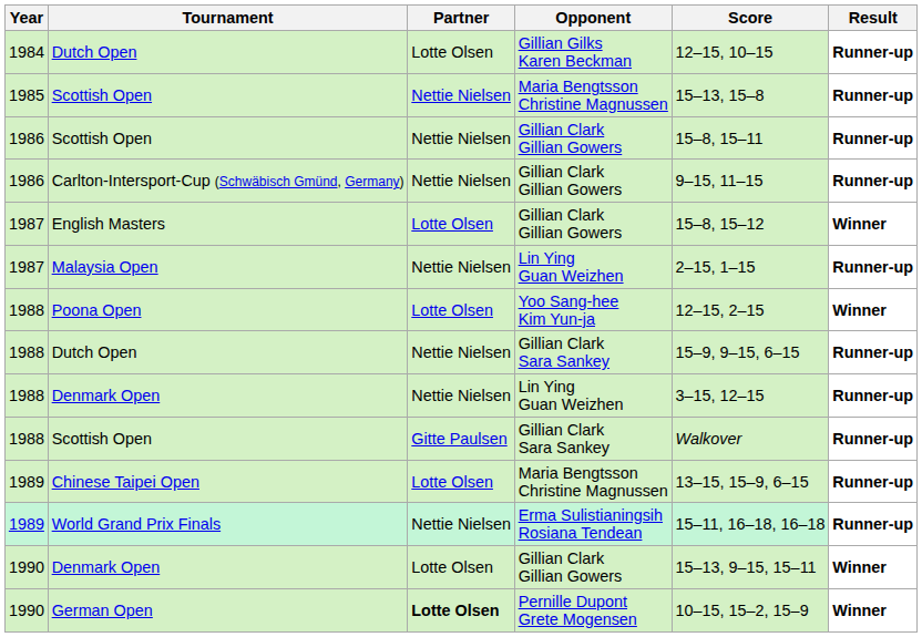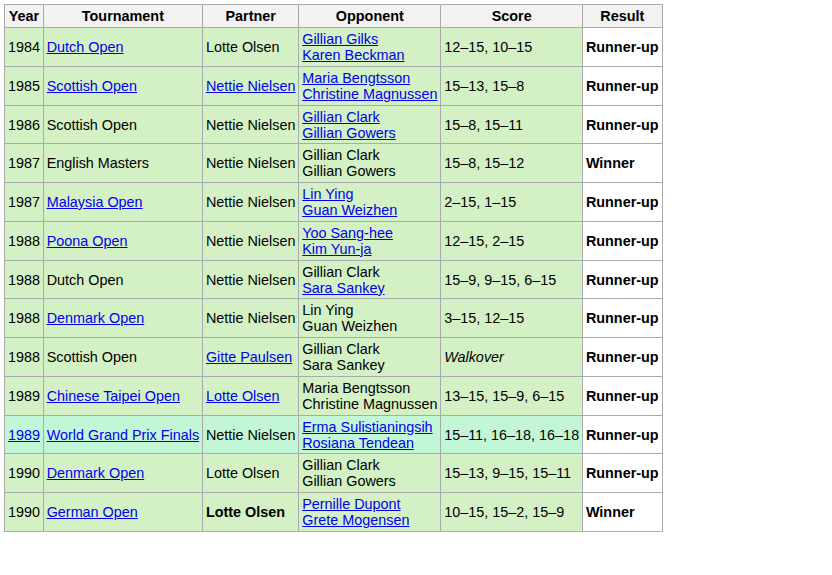 <table class="sortable wikitable" style="font-size: 90%;">
 <tr>
 <th>Year</th>
 <th>Tournament</th>
 <th>Partner</th>
 <th>Opponent</th>
 <th>Score</th>
 <th>Result</th>
 </tr>
 <tr>
 </tr>
 <tr style="background:#D4F1C5">
 <td align="center">1984</td>
 <td align="left"><a href='#'>Dutch Open</a></td>
 <td align="left"> Lotte Olsen</td>
 <td align="left"> <a href='#'>Gillian Gilks</a> <br>  <a href='#'>Karen Beckman</a></td>
 <td align="left">12–15, 10–15</td>
 <td style="text-align:left; background:white"> <strong>Runner-up</strong></td>
 </tr>
 <tr>
 </tr>
 <tr style="background:#D4F1C5">
 <td align="center">1985</td>
 <td align="left"><a href='#'>Scottish Open</a></td>
 <td align="left"> <a href='#'>Nettie Nielsen</a></td>
 <td align="left"> <a href='#'>Maria Bengtsson</a> <br>  <a href='#'>Christine Magnussen</a></td>
 <td align="left">15–13, 15–8</td>
 <td style="text-align:left; background:white"> <strong>Runner-up</strong></td>
 </tr>
 <tr>
 </tr>
 <tr style="background:#D4F1C5">
 <td align="center">1986</td>
 <td align="left">Scottish Open</td>
 <td align="left"> Nettie Nielsen</td>
 <td align="left"> <a href='#'>Gillian Clark</a> <br>  <a href='#'>Gillian Gowers</a></td>
 <td align="left">15–8, 15–11</td>
 <td style="text-align:left; background: white"> <strong>Runner-up</strong></td>
 </tr>
 <tr>
 </tr>
-<tr style="background:#D4F1C5">
-<td align="center">1986</td>
-<td align="left">Carlton-Intersport-Cup <small>(<a href='#'>Schwäbisch Gmünd</a>, <a href='#'>Germany</a>)</small></td>
-<td align="left"> Nettie Nielsen</td>
-<td align="left"> Gillian Clark <br>  Gillian Gowers</td>
-<td align="left">9–15, 11–15</td>
-<td style="text-align:left; background:white"> <strong>Runner-up</strong></td>
-</tr>
 <tr>
 </tr>
 <tr style="background:#D4F1C5">
 <td align="center">1987</td>
 <td align="left">English Masters</td>
-<td align="left"> <a href='#'>Lotte Olsen</a></td>
+<td align="left"> Nettie Nielsen</td>
 <td align="left"> Gillian Clark <br>  Gillian Gowers</td>
 <td align="left">15–8, 15–12</td>
 <td style="text-align:left; background:white"> <strong>Winner</strong></td>
 </tr>
 <tr>
 </tr>
 <tr style="background:#D4F1C5">
 <td align="center">1987</td>
 <td align="left"><a href='#'>Malaysia Open</a></td>
 <td align="left"> Nettie Nielsen</td>
 <td align="left"> <a href='#'>Lin Ying</a> <br>  <a href='#'>Guan Weizhen</a></td>
 <td align="left">2–15, 1–15</td>
 <td style="text-align:left; background:white"> <strong>Runner-up</strong></td>
 </tr>
 <tr>
 </tr>
 <tr style="background:#D4F1C5">
 <td align="center">1988</td>
 <td align="left"><a href='#'>Poona Open</a></td>
-<td align="left"> <a href='#'>Lotte Olsen</a></td>
+<td align="left"> Nettie Nielsen</td>
 <td align="left"> <a href='#'>Yoo Sang-hee</a> <br>  <a href='#'>Kim Yun-ja</a></td>
 <td align="left">12–15, 2–15</td>
-<td style="text-align:left; background:white"> <strong>Winner</strong></td>
+<td style="text-align:left; background:white"> <strong>Runner-up</strong></td>
 </tr>
 <tr>
 </tr>
 <tr style="background:#D4F1C5">
 <td align="center">1988</td>
 <td align="left">Dutch Open</td>
 <td align="left"> Nettie Nielsen</td>
 <td align="left"> Gillian Clark <br>  <a href='#'>Sara Sankey</a></td>
 <td align="left">15–9, 9–15, 6–15</td>
 <td style="text-align:left; background:white"> <strong>Runner-up</strong></td>
 </tr>
 <tr>
 </tr>
 <tr style="background:#D4F1C5">
 <td align="center">1988</td>
 <td align="left"><a href='#'>Denmark Open</a></td>
 <td align="left"> Nettie Nielsen</td>
 <td align="left"> Lin Ying <br>  Guan Weizhen</td>
 <td align="left">3–15, 12–15</td>
 <td style="text-align:left; background:white"> <strong>Runner-up</strong></td>
 </tr>
 <tr>
 </tr>
 <tr style="background:#D4F1C5">
 <td align="center">1988</td>
 <td align="left">Scottish Open</td>
 <td align="left"> <a href='#'>Gitte Paulsen</a></td>
 <td align="left"> Gillian Clark <br>  Sara Sankey</td>
 <td align="left"><em>Walkover</em></td>
 <td style="text-align:left; background:white"> <strong>Runner-up</strong></td>
 </tr>
 <tr>
 </tr>
 <tr style="background:#D4F1C5">
 <td align="center">1989</td>
 <td align="left"><a href='#'>Chinese Taipei Open</a></td>
 <td align="left"> <a href='#'>Lotte Olsen</a></td>
 <td align="left"> Maria Bengtsson <br>  Christine Magnussen</td>
 <td align="left">13–15, 15–9, 6–15</td>
 <td style="text-align:left; background:white"> <strong>Runner-up</strong></td>
 </tr>
 <tr>
 </tr>
 <tr style="background:#C3F6D7">
 <td style="text-align:center;"><a href='#'>1989</a></td>
 <td style="text-align:left;"><a href='#'>World Grand Prix Finals</a></td>
 <td style="text-align:left;"> Nettie Nielsen</td>
 <td> <a href='#'>Erma Sulistianingsih</a> <br>  <a href='#'>Rosiana Tendean</a></td>
 <td style="text-align:left;">15–11, 16–18, 16–18</td>
 <td style="text-align:left; background: white"> <strong>Runner-up</strong></td>
 </tr>
 <tr>
 </tr>
 <tr style="background:#D4F1C5">
 <td align="center">1990</td>
 <td align="left"><a href='#'>Denmark Open</a></td>
 <td align="left"> Lotte Olsen</td>
 <td align="left"> Gillian Clark <br>  Gillian Gowers</td>
 <td align="left">15–13, 9–15, 15–11</td>
-<td style="text-align:left; background:white"> <strong>Winner</strong></td>
+<td style="text-align:left; background:white"> <strong>Runner-up</strong></td>
 </tr>
 <tr>
 </tr>
 <tr style="background:#D4F1C5">
 <td align="center">1990</td>
 <td align="left"><a href='#'>German Open</a></td>
 <td align="left"><strong> Lotte Olsen</strong></td>
 <td align="left"> <a href='#'>Pernille Dupont</a> <br>  <a href='#'>Grete Mogensen</a></td>
 <td align="left">10–15, 15–2, 15–9</td>
 <td style="text-align:left; background:white"> <strong>Winner</strong></td>
 </tr>
 </table>
